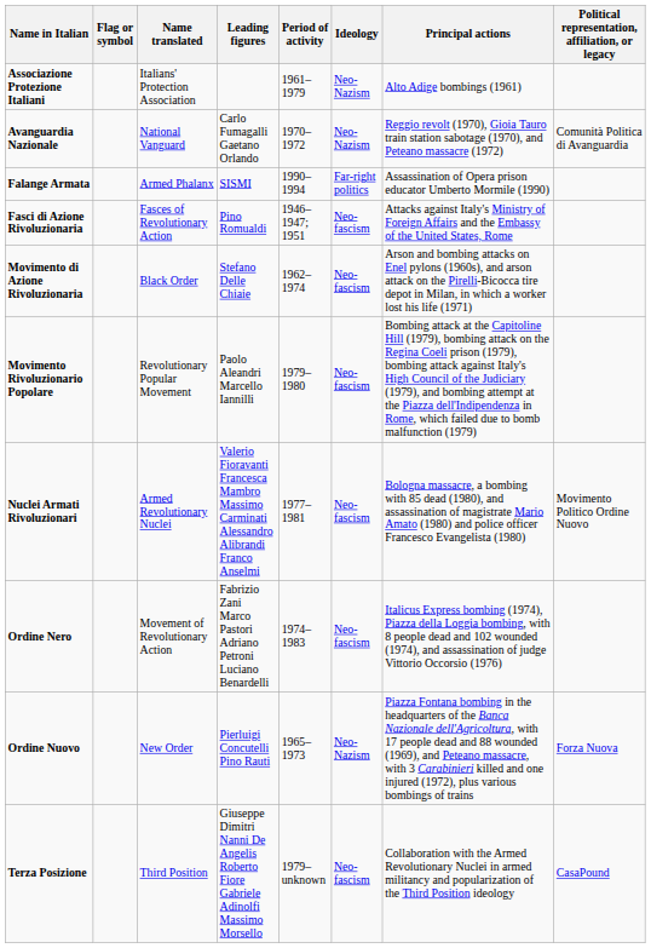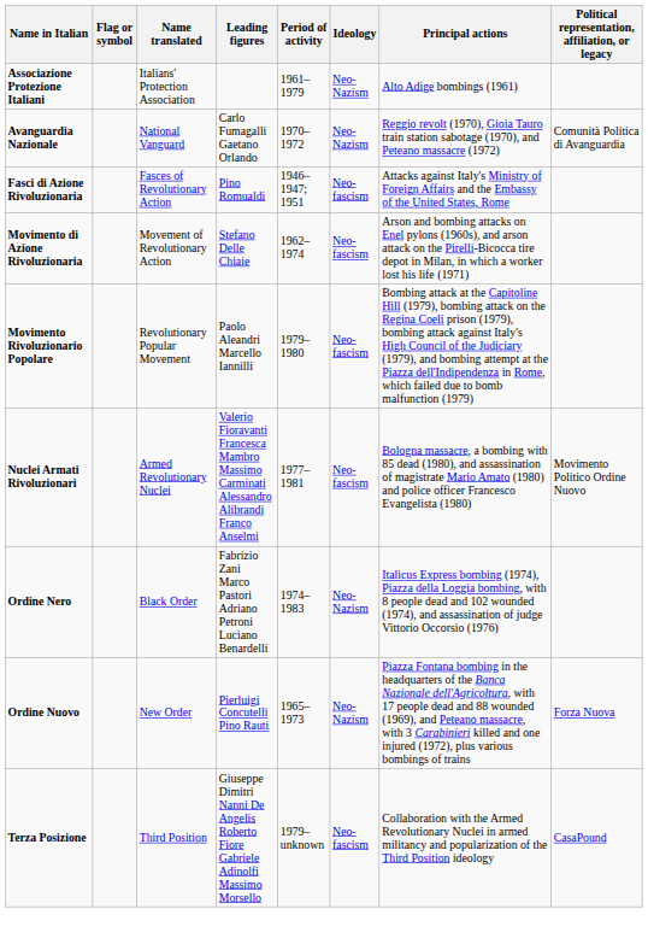 <table class="wikitable">
 <tr>
 <th>Name in Italian</th>
 <th>Flag or symbol</th>
 <th>Name translated</th>
 <th>Leading figures</th>
 <th>Period of activity</th>
 <th>Ideology</th>
 <th>Principal actions</th>
 <th>Political representation, affiliation, or legacy</th>
 </tr>
 <tr>
 <td><strong>Associazione Protezione Italiani</strong></td>
 <td></td>
 <td>Italians' Protection Association</td>
 <td></td>
 <td>1961–1979</td>
 <td><a href='#'>Neo-Nazism</a></td>
 <td><a href='#'>Alto Adige</a> bombings (1961)</td>
 <td></td>
 </tr>
 <tr>
 <td><strong>Avanguardia Nazionale</strong></td>
 <td></td>
 <td><a href='#'>National Vanguard</a></td>
 <td>Carlo Fumagalli<br>Gaetano Orlando</td>
 <td>1970–1972</td>
 <td><a href='#'>Neo-Nazism</a></td>
 <td><a href='#'>Reggio revolt</a> (1970), <a href='#'>Gioia Tauro</a> train station sabotage (1970), and <a href='#'>Peteano massacre</a> (1972)</td>
 <td>Comunità Politica di Avanguardia</td>
 </tr>
 <tr>
-<td><strong>Falange Armata</strong></td>
-<td></td>
-<td><a href='#'>Armed Phalanx</a></td>
-<td><a href='#'>SISMI</a></td>
-<td>1990–1994</td>
-<td><a href='#'>Far-right politics</a></td>
-<td>Assassination of Opera prison educator Umberto Mormile (1990)</td>
-<td></td>
-</tr>
-<tr>
 <td><strong>Fasci di Azione Rivoluzionaria</strong></td>
 <td></td>
 <td><a href='#'>Fasces of Revolutionary Action</a></td>
 <td><a href='#'>Pino Romualdi</a></td>
 <td>1946– 1947; 1951</td>
 <td><a href='#'>Neo-fascism</a></td>
 <td>Attacks against Italy's <a href='#'>Ministry of Foreign Affairs</a> and the <a href='#'>Embassy of the United States, Rome</a></td>
 <td></td>
 </tr>
 <tr>
 <td><strong>Movimento di Azione Rivoluzionaria</strong></td>
 <td></td>
-<td><a href='#'>Black Order</a></td>
+<td>Movement of Revolutionary Action</td>
 <td><a href='#'>Stefano Delle Chiaie</a></td>
 <td>1962–1974</td>
 <td><a href='#'>Neo-fascism</a></td>
 <td>Arson and bombing attacks on <a href='#'>Enel</a> pylons (1960s), and arson attack on the <a href='#'>Pirelli</a>-Bicocca tire depot in Milan, in which a worker lost his life (1971)</td>
 <td></td>
 </tr>
 <tr>
 <td><strong>Movimento Rivoluzionario Popolare</strong></td>
 <td></td>
 <td>Revolutionary Popular Movement</td>
 <td>Paolo Aleandri<br>Marcello Iannilli</td>
 <td>1979–1980</td>
 <td><a href='#'>Neo-fascism</a></td>
 <td>Bombing attack at the <a href='#'>Capitoline Hill</a> (1979), bombing attack on the <a href='#'>Regina Coeli</a> prison (1979),  bombing attack against Italy's <a href='#'>High Council of the Judiciary</a> (1979), and bombing attempt at the <a href='#'>Piazza dell'Indipendenza</a> in <a href='#'>Rome</a>, which failed due to bomb malfunction (1979)</td>
 <td></td>
 </tr>
 <tr>
 <td><strong>Nuclei Armati Rivoluzionari</strong></td>
 <td></td>
 <td><a href='#'>Armed Revolutionary Nuclei</a></td>
 <td><a href='#'>Valerio Fioravanti</a><br><a href='#'>Francesca Mambro</a><br><a href='#'>Massimo Carminati</a><br><a href='#'>Alessandro Alibrandi</a><br><a href='#'>Franco Anselmi</a></td>
 <td>1977–1981</td>
 <td><a href='#'>Neo-fascism</a></td>
 <td><a href='#'>Bologna massacre</a>, a bombing with 85 dead (1980), and assassination of magistrate <a href='#'>Mario Amato</a> (1980) and police officer Francesco Evangelista (1980)</td>
 <td>Movimento Politico Ordine Nuovo</td>
 </tr>
 <tr>
 <td><strong>Ordine Nero</strong></td>
 <td></td>
-<td>Movement of Revolutionary Action</td>
+<td><a href='#'>Black Order</a></td>
 <td>Fabrizio Zani<br>Marco Pastori<br>Adriano Petroni<br>Luciano Benardelli</td>
 <td>1974–1983</td>
-<td><a href='#'>Neo-fascism</a></td>
+<td><a href='#'>Neo-Nazism</a></td>
 <td><a href='#'>Italicus Express bombing</a> (1974), <a href='#'>Piazza della Loggia bombing</a>, with 8 people dead and 102 wounded (1974), and assassination of judge Vittorio Occorsio (1976)</td>
 <td></td>
 </tr>
 <tr>
 <td><strong>Ordine Nuovo</strong></td>
 <td></td>
 <td><a href='#'>New Order</a></td>
 <td><a href='#'>Pierluigi Concutelli</a><br><a href='#'>Pino Rauti</a></td>
 <td>1965–1973</td>
 <td><a href='#'>Neo-Nazism</a></td>
 <td><a href='#'>Piazza Fontana bombing</a> in the headquarters of the <em><a href='#'>Banca Nazionale dell'Agricoltura</a></em>, with 17 people dead  and 88 wounded (1969), and <a href='#'>Peteano massacre</a>, with 3 <em><a href='#'>Carabinieri</a></em> killed and one injured (1972), plus various bombings of trains</td>
 <td><a href='#'>Forza Nuova</a></td>
 </tr>
 <tr>
 <td><strong>Terza Posizione</strong></td>
 <td></td>
 <td><a href='#'>Third Position</a></td>
 <td>Giuseppe Dimitri<br><a href='#'>Nanni De Angelis</a><br><a href='#'>Roberto Fiore</a><br><a href='#'>Gabriele Adinolfi</a><br><a href='#'>Massimo Morsello</a></td>
 <td>1979–unknown</td>
 <td><a href='#'>Neo-fascism</a></td>
 <td>Collaboration with the Armed Revolutionary Nuclei in armed militancy and popularization of the <a href='#'>Third Position</a> ideology</td>
 <td><a href='#'>CasaPound</a></td>
 </tr>
 </table>
